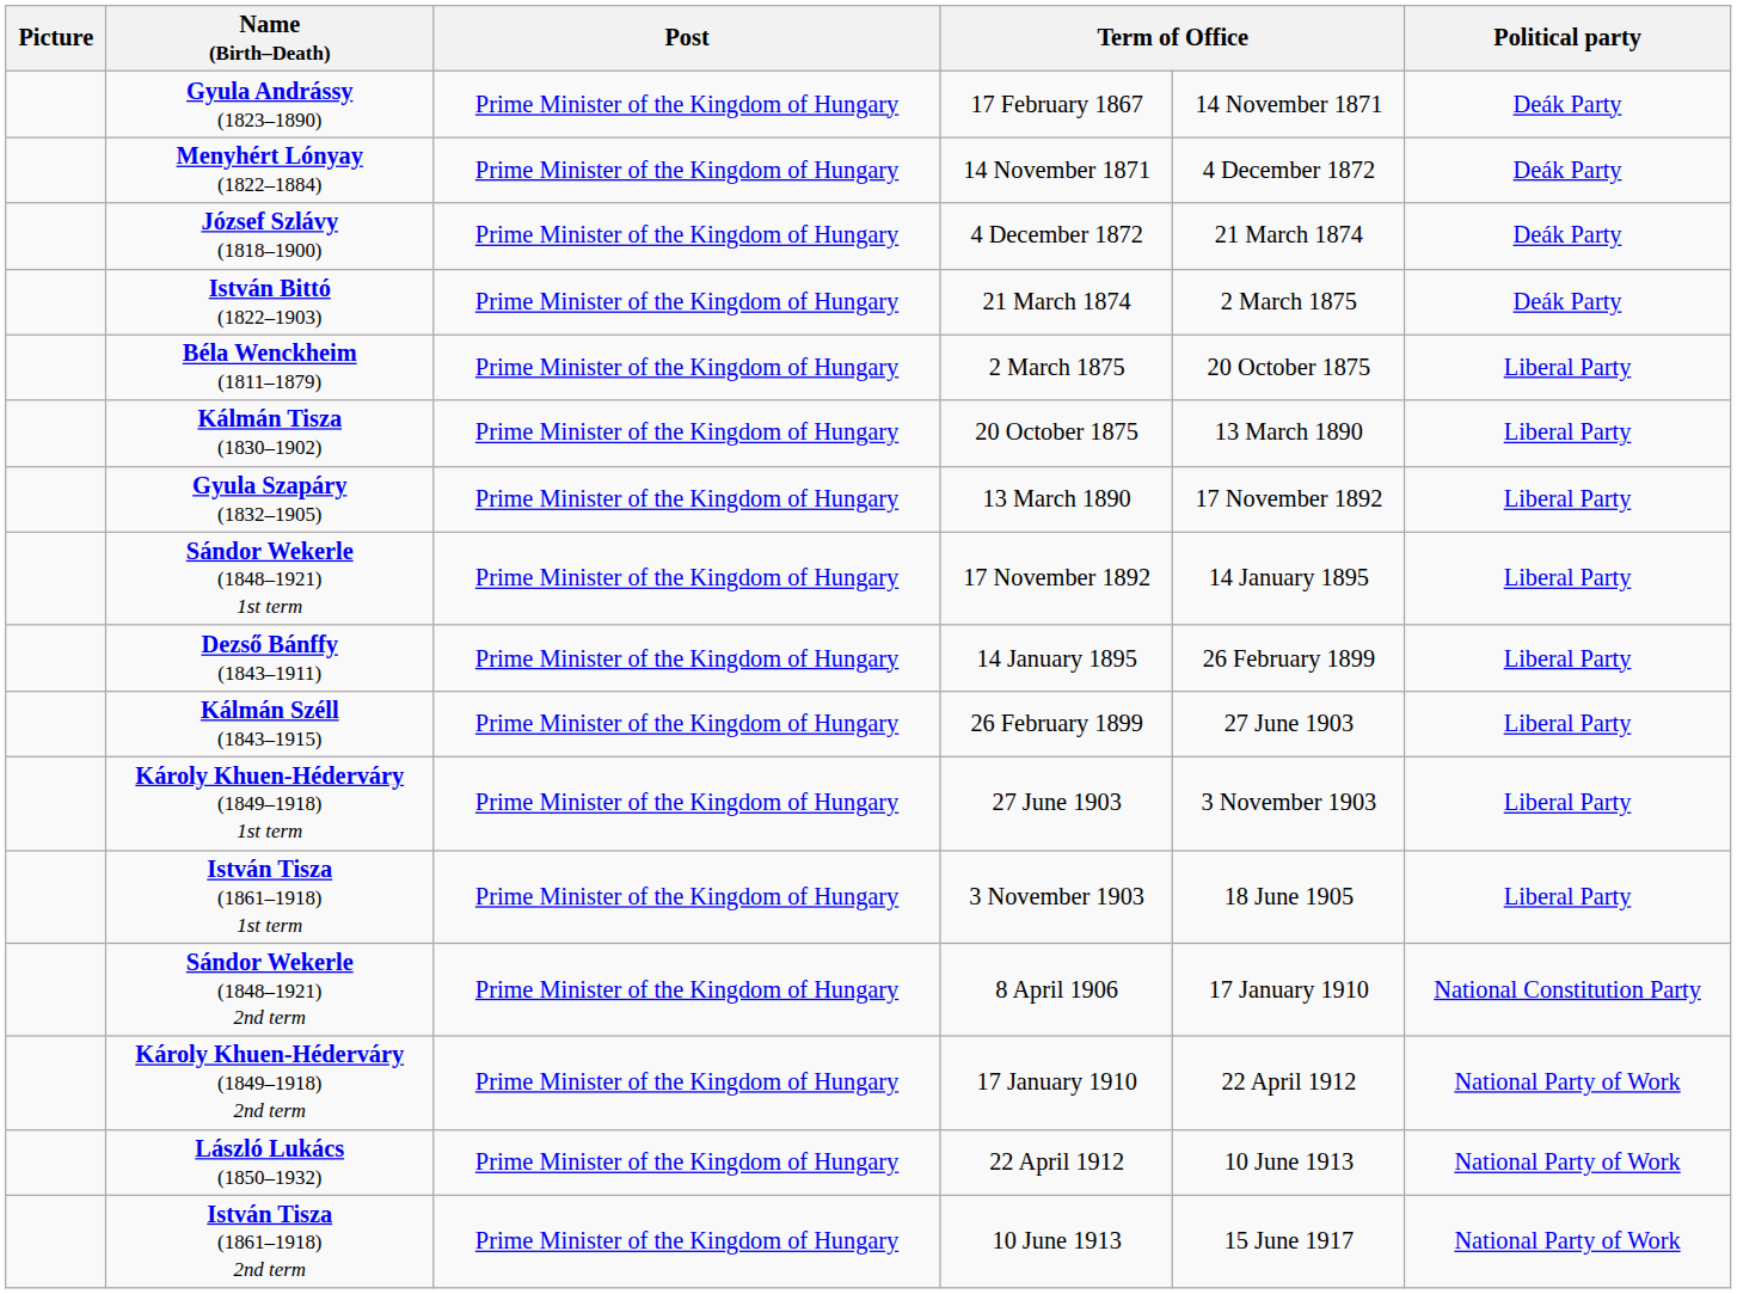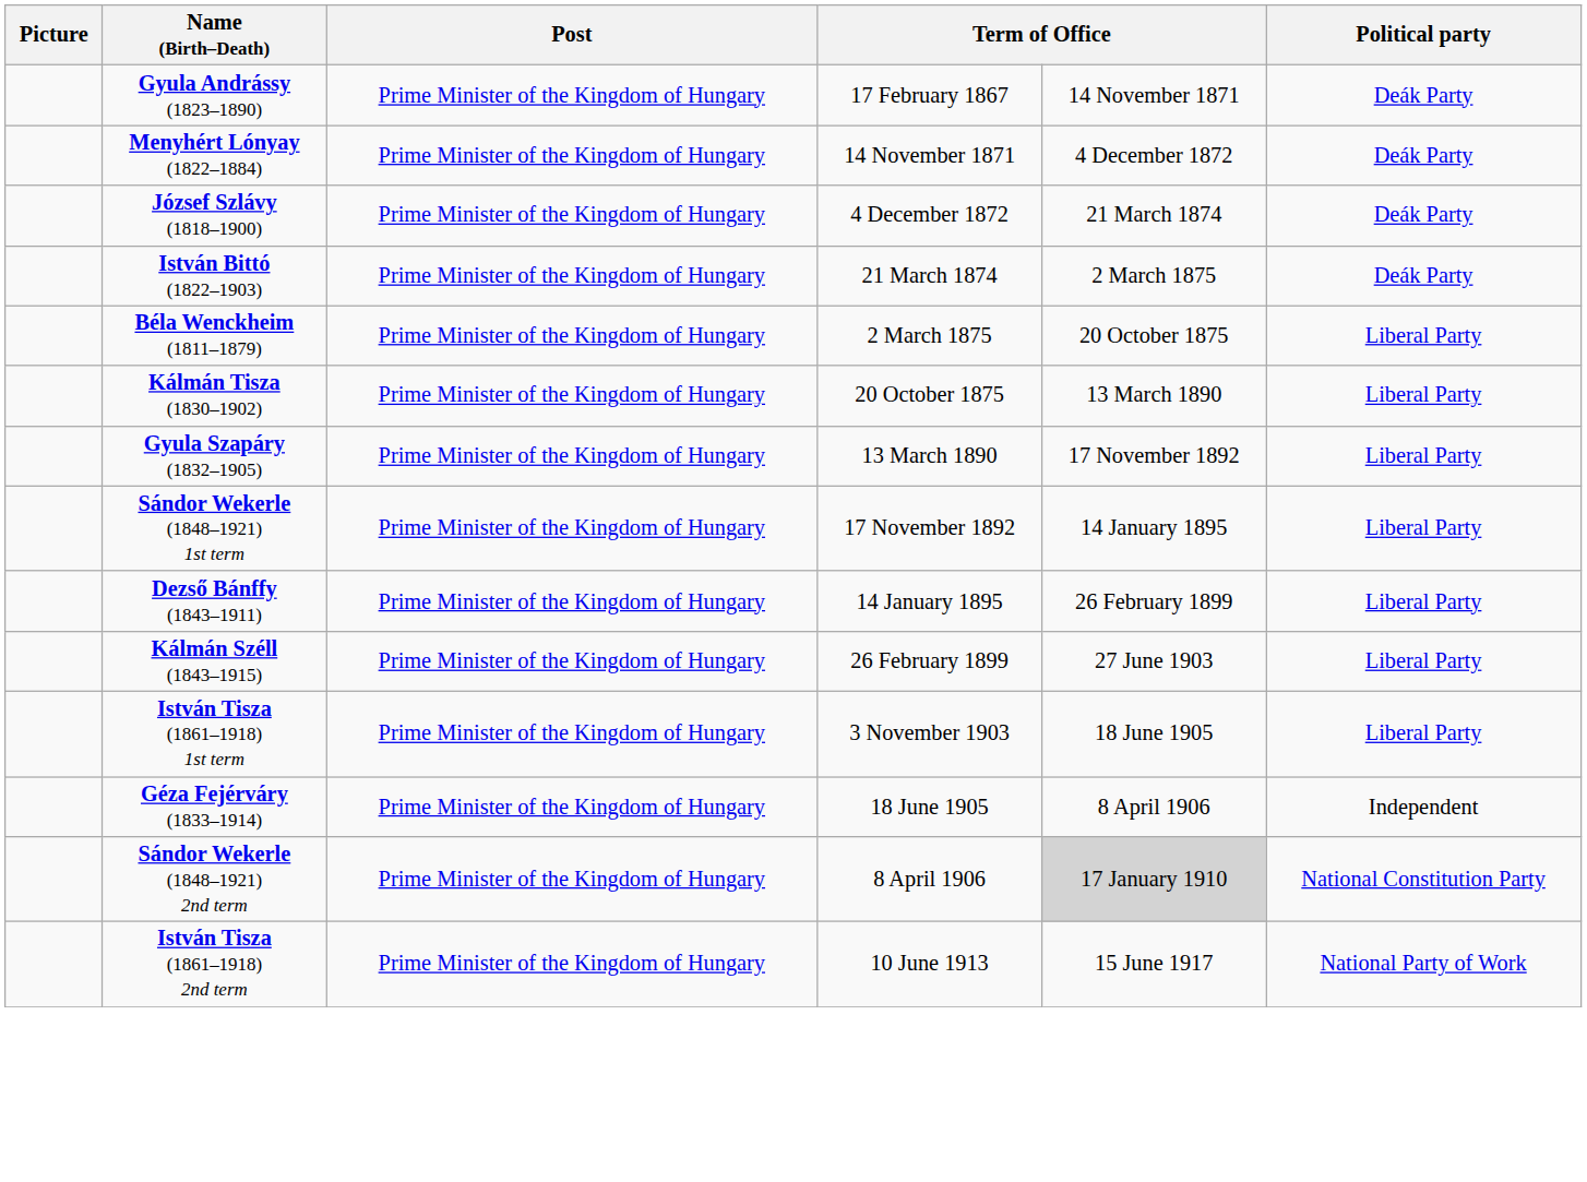 <table class="wikitable" style="width:90%; text-align:center;">
 <tr>
 <th>Picture</th>
 <th>Name<br><small>(Birth–Death)</small></th>
 <th>Post</th>
 <th colspan=2>Term of Office</th>
 <th>Political party</th>
 </tr>
 <tr>
 <td></td>
 <td><strong><a href='#'>Gyula Andrássy</a></strong><br><small>(1823–1890)</small></td>
 <td><a href='#'>Prime Minister of the Kingdom of Hungary</a></td>
 <td>17 February 1867</td>
 <td>14 November 1871</td>
 <td><a href='#'>Deák Party</a></td>
 </tr>
 <tr>
 <td></td>
 <td><strong><a href='#'>Menyhért Lónyay</a></strong><br><small>(1822–1884)</small></td>
 <td><a href='#'>Prime Minister of the Kingdom of Hungary</a></td>
 <td>14 November 1871</td>
 <td>4 December 1872</td>
 <td><a href='#'>Deák Party</a></td>
 </tr>
 <tr>
 <td></td>
 <td><strong><a href='#'>József Szlávy</a></strong><br><small>(1818–1900)</small></td>
 <td><a href='#'>Prime Minister of the Kingdom of Hungary</a></td>
 <td>4 December 1872</td>
 <td>21 March 1874</td>
 <td><a href='#'>Deák Party</a></td>
 </tr>
 <tr>
 <td></td>
 <td><strong><a href='#'>István Bittó</a></strong><br><small>(1822–1903)</small></td>
 <td><a href='#'>Prime Minister of the Kingdom of Hungary</a></td>
 <td>21 March 1874</td>
 <td>2 March 1875</td>
 <td><a href='#'>Deák Party</a></td>
 </tr>
 <tr>
 <td></td>
 <td><strong><a href='#'>Béla Wenckheim</a></strong><br><small>(1811–1879)</small></td>
 <td><a href='#'>Prime Minister of the Kingdom of Hungary</a></td>
 <td>2 March 1875</td>
 <td>20 October 1875</td>
 <td><a href='#'>Liberal Party</a></td>
 </tr>
 <tr>
 <td></td>
 <td><strong><a href='#'>Kálmán Tisza</a></strong><br><small>(1830–1902)</small></td>
 <td><a href='#'>Prime Minister of the Kingdom of Hungary</a></td>
 <td>20 October 1875</td>
 <td>13 March 1890</td>
 <td><a href='#'>Liberal Party</a></td>
 </tr>
 <tr>
 <td></td>
 <td><strong><a href='#'>Gyula Szapáry</a></strong><br><small>(1832–1905)</small></td>
 <td><a href='#'>Prime Minister of the Kingdom of Hungary</a></td>
 <td>13 March 1890</td>
 <td>17 November 1892</td>
 <td><a href='#'>Liberal Party</a></td>
 </tr>
 <tr>
 <td></td>
 <td><strong><a href='#'>Sándor Wekerle</a></strong><br><small>(1848–1921)<br><em>1st term</em></small></td>
 <td><a href='#'>Prime Minister of the Kingdom of Hungary</a></td>
 <td>17 November 1892</td>
 <td>14 January 1895</td>
 <td><a href='#'>Liberal Party</a></td>
 </tr>
 <tr>
 <td></td>
 <td><strong><a href='#'>Dezső Bánffy</a></strong><br><small>(1843–1911)</small></td>
 <td><a href='#'>Prime Minister of the Kingdom of Hungary</a></td>
 <td>14 January 1895</td>
 <td>26 February 1899</td>
 <td><a href='#'>Liberal Party</a></td>
 </tr>
 <tr>
 <td></td>
 <td><strong><a href='#'>Kálmán Széll</a></strong><br><small>(1843–1915)</small></td>
 <td><a href='#'>Prime Minister of the Kingdom of Hungary</a></td>
 <td>26 February 1899</td>
 <td>27 June 1903</td>
 <td><a href='#'>Liberal Party</a></td>
 </tr>
 <tr>
 <td></td>
-<td><strong><a href='#'>Károly Khuen-Héderváry</a></strong><br><small>(1849–1918)<br><em>1st term</em></small></td>
-<td><a href='#'>Prime Minister of the Kingdom of Hungary</a></td>
-<td>27 June 1903</td>
-<td>3 November 1903</td>
-<td><a href='#'>Liberal Party</a></td>
-</tr>
-<tr>
-<td></td>
 <td><strong><a href='#'>István Tisza</a></strong><br><small>(1861–1918)<br><em>1st term</em></small></td>
 <td><a href='#'>Prime Minister of the Kingdom of Hungary</a></td>
 <td>3 November 1903</td>
 <td>18 June 1905</td>
 <td><a href='#'>Liberal Party</a></td>
 </tr>
 <tr>
 <td></td>
+<td><strong><a href='#'>Géza Fejérváry</a></strong><br><small>(1833–1914)</small></td>
+<td><a href='#'>Prime Minister of the Kingdom of Hungary</a></td>
+<td>18 June 1905</td>
+<td>8 April 1906</td>
+<td>Independent</td>
+</tr>
+<tr>
+<td></td>
 <td><strong><a href='#'>Sándor Wekerle</a></strong><br><small>(1848–1921)<br><em>2nd term</em></small></td>
 <td><a href='#'>Prime Minister of the Kingdom of Hungary</a></td>
 <td>8 April 1906</td>
-<td>17 January 1910</td>
+<td style="background: lightgrey;">17 January 1910</td>
 <td><a href='#'>National Constitution Party</a></td>
-</tr>
-<tr>
-<td></td>
-<td><strong><a href='#'>Károly Khuen-Héderváry</a></strong><br><small>(1849–1918)<br><em>2nd term</em></small></td>
-<td><a href='#'>Prime Minister of the Kingdom of Hungary</a></td>
-<td>17 January 1910</td>
-<td>22 April 1912</td>
-<td><a href='#'>National Party of Work</a></td>
-</tr>
-<tr>
-<td></td>
-<td><strong><a href='#'>László Lukács</a></strong><br><small>(1850–1932)</small></td>
-<td><a href='#'>Prime Minister of the Kingdom of Hungary</a></td>
-<td>22 April 1912</td>
-<td>10 June 1913</td>
-<td><a href='#'>National Party of Work</a></td>
 </tr>
 <tr>
 <td></td>
 <td><strong><a href='#'>István Tisza</a></strong><br><small>(1861–1918)<br><em>2nd term</em></small></td>
 <td><a href='#'>Prime Minister of the Kingdom of Hungary</a></td>
 <td>10 June 1913</td>
 <td>15 June 1917</td>
 <td><a href='#'>National Party of Work</a></td>
 </tr>
 </table>
